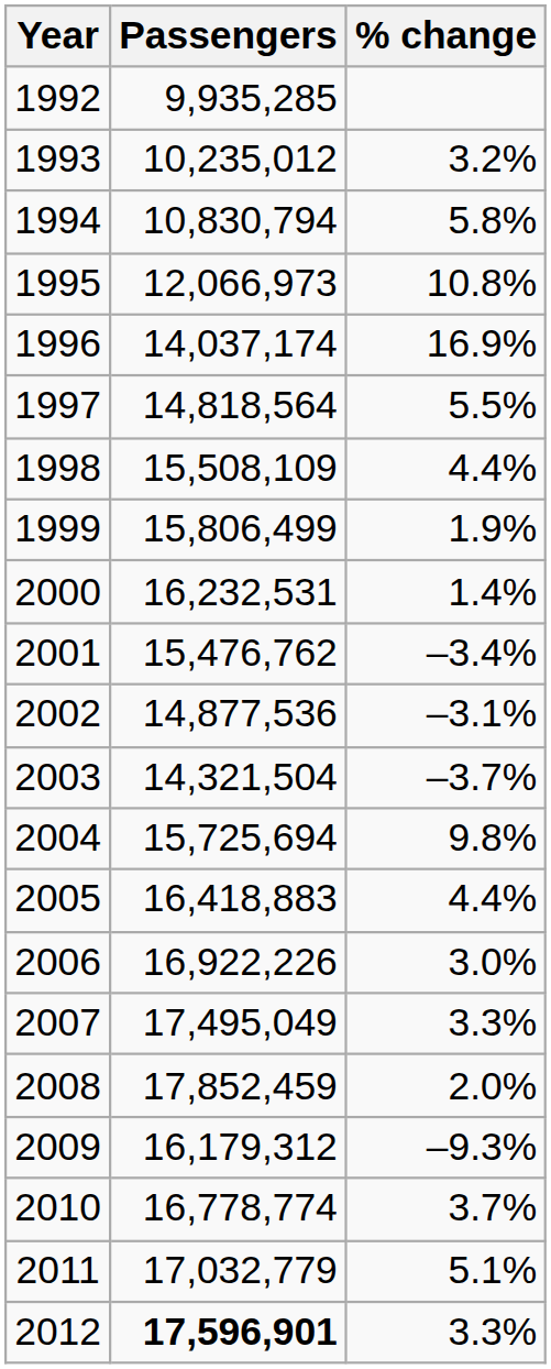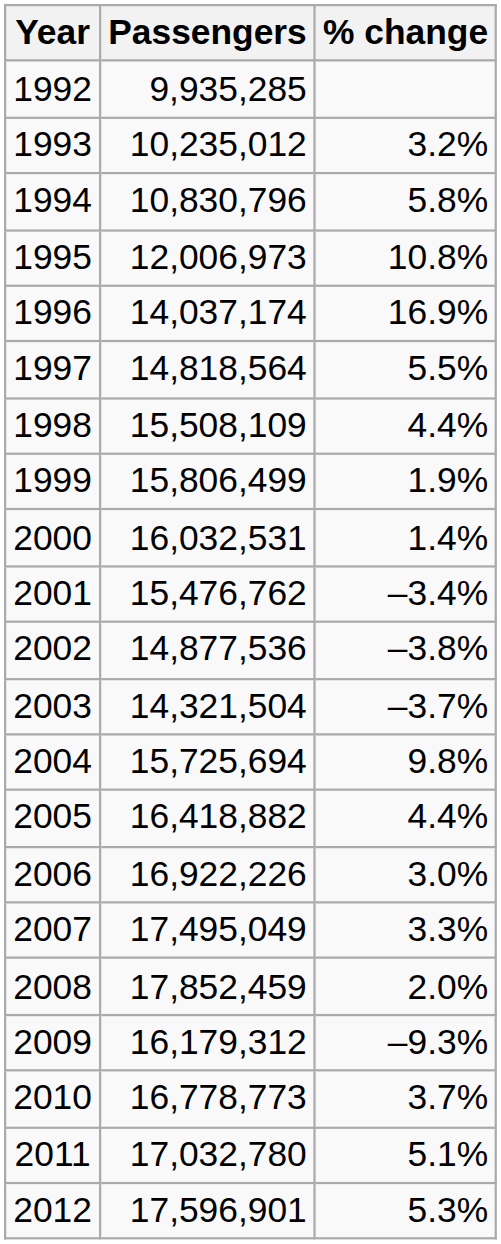 <table class="wikitable sortable mw-datatable" style="text-align:right;">
 <tr>
 <th>Year</th>
 <th>Passengers</th>
 <th>% change</th>
 </tr>
 <tr>
 <td style="text-align:center;">1992</td>
 <td>9,935,285</td>
 <td></td>
 </tr>
 <tr>
 <td style="text-align:center;">1993</td>
 <td>10,235,012</td>
 <td>3.2%</td>
 </tr>
 <tr>
 <td style="text-align:center;">1994</td>
-<td>10,830,794</td>
+<td>10,830,796</td>
 <td>5.8%</td>
 </tr>
 <tr>
 <td style="text-align:center;">1995</td>
-<td>12,066,973</td>
+<td>12,006,973</td>
 <td>10.8%</td>
 </tr>
 <tr>
 <td style="text-align:center;">1996</td>
 <td>14,037,174</td>
 <td>16.9%</td>
 </tr>
 <tr>
 <td style="text-align:center;">1997</td>
 <td>14,818,564</td>
 <td>5.5%</td>
 </tr>
 <tr>
 <td style="text-align:center;">1998</td>
 <td>15,508,109</td>
 <td>4.4%</td>
 </tr>
 <tr>
 <td style="text-align:center;">1999</td>
 <td>15,806,499</td>
 <td>1.9%</td>
 </tr>
 <tr>
 <td style="text-align:center;">2000</td>
-<td>16,232,531</td>
+<td>16,032,531</td>
 <td>1.4%</td>
 </tr>
 <tr>
 <td style="text-align:center;">2001</td>
 <td>15,476,762</td>
 <td>–3.4%</td>
 </tr>
 <tr>
 <td style="text-align:center;">2002</td>
 <td>14,877,536</td>
-<td>–3.1%</td>
+<td>–3.8%</td>
 </tr>
 <tr>
 <td style="text-align:center;">2003</td>
 <td>14,321,504</td>
 <td>–3.7%</td>
 </tr>
 <tr>
 <td style="text-align:center;">2004</td>
 <td>15,725,694</td>
 <td>9.8%</td>
 </tr>
 <tr>
 <td style="text-align:center;">2005</td>
-<td>16,418,883</td>
+<td>16,418,882</td>
 <td>4.4%</td>
 </tr>
 <tr>
 <td style="text-align:center;">2006</td>
 <td>16,922,226</td>
 <td>3.0%</td>
 </tr>
 <tr>
 <td style="text-align:center;">2007</td>
 <td>17,495,049</td>
 <td>3.3%</td>
 </tr>
 <tr>
 <td style="text-align:center;">2008</td>
 <td>17,852,459</td>
 <td>2.0%</td>
 </tr>
 <tr>
 <td style="text-align:center;">2009</td>
 <td>16,179,312</td>
 <td>–9.3%</td>
 </tr>
 <tr>
 <td style="text-align:center;">2010</td>
-<td>16,778,774</td>
+<td>16,778,773</td>
 <td>3.7%</td>
 </tr>
 <tr>
 <td style="text-align:center;">2011</td>
-<td>17,032,779</td>
+<td>17,032,780</td>
 <td>5.1%</td>
 </tr>
 <tr>
 <td style="text-align:center;">2012</td>
-<td><strong>17,596,901</strong></td>
-<td>3.3%</td>
+<td>17,596,901</td>
+<td>5.3%</td>
 </tr>
 </table>
